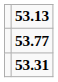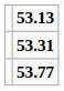 <table class="wikitable">
 <tr>
 <td></td>
 <td align=center><strong>53.13</strong></td>
 </tr>
 <tr>
 <td></td>
-<td align=center><strong>53.77</strong></td>
+<td align=center><strong>53.31</strong></td>
 </tr>
 <tr>
 <td></td>
-<td align=center><strong>53.31</strong></td>
+<td align=center><strong>53.77</strong></td>
 </tr>
 </table>
